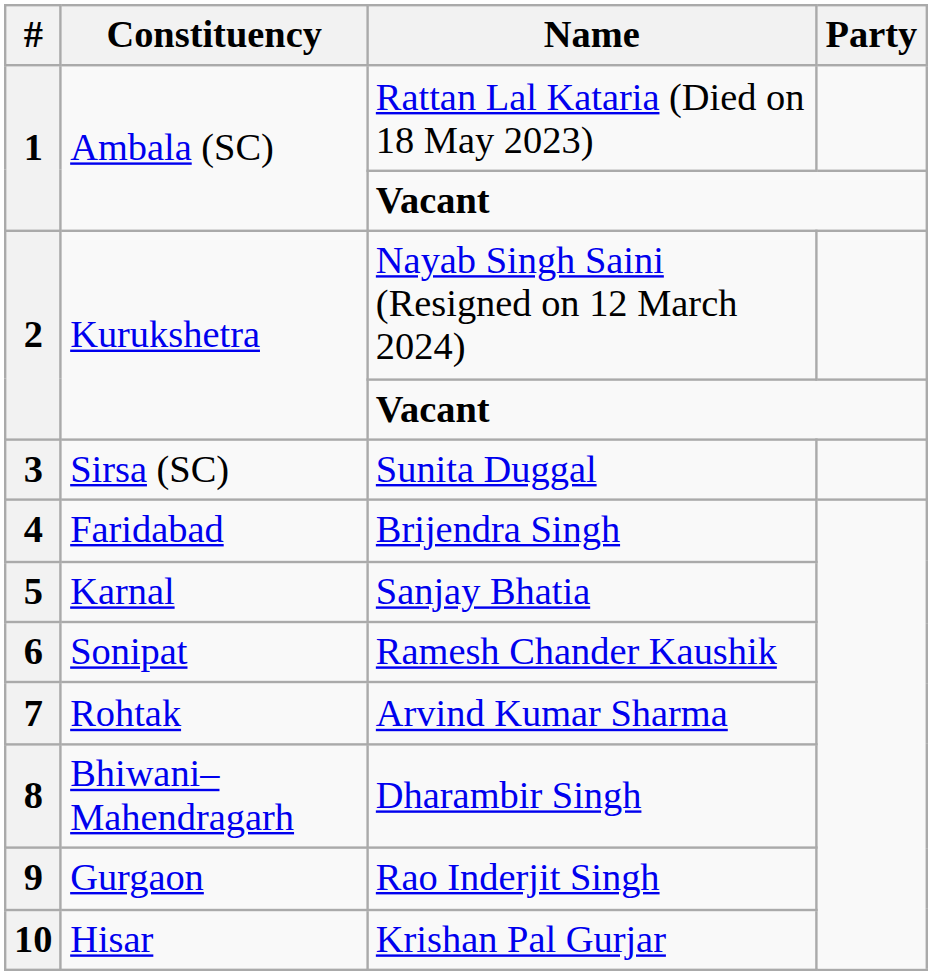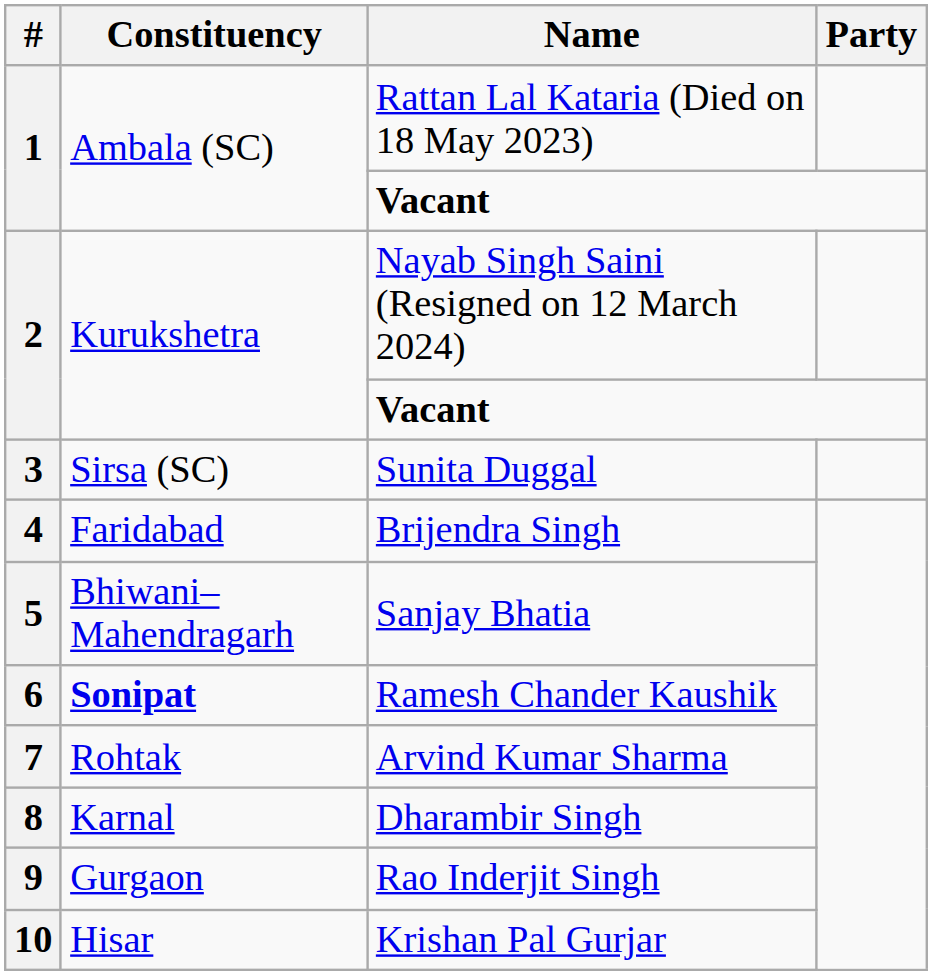 <table class="wikitable sortable">
 <tr>
 <th>#</th>
 <th style="width:120px">Constituency</th>
 <th style="width:180px">Name</th>
 <th colspan=2>Party</th>
 </tr>
 <tr>
 <th rowspan=2>1</th>
 <td rowspan=2><a href='#'>Ambala</a> (SC)</td>
 <td><a href='#'>Rattan Lal Kataria</a> (Died on 18 May 2023)</td>
 <td></td>
 </tr>
 <tr>
 <td colspan=3><strong>Vacant</strong></td>
 </tr>
 <tr>
 <th rowspan=2>2</th>
 <td rowspan=2><a href='#'>Kurukshetra</a></td>
 <td><a href='#'>Nayab Singh Saini</a> (Resigned on 12 March 2024)</td>
 <td></td>
 </tr>
 <tr>
 <td colspan=3><strong>Vacant</strong></td>
 </tr>
 <tr>
 <th>3</th>
 <td><a href='#'>Sirsa</a> (SC)</td>
 <td><a href='#'>Sunita Duggal</a></td>
 <td></td>
 </tr>
 <tr>
 <th>4</th>
 <td><a href='#'>Faridabad</a></td>
 <td><a href='#'>Brijendra Singh</a></td>
 </tr>
 <tr>
 <th>5</th>
-<td><a href='#'>Karnal</a></td>
+<td><a href='#'>Bhiwani–Mahendragarh</a></td>
 <td><a href='#'>Sanjay Bhatia</a></td>
 </tr>
 <tr>
 <th>6</th>
-<td><a href='#'>Sonipat</a></td>
+<td><strong><a href='#'>Sonipat</a></strong></td>
 <td><a href='#'>Ramesh Chander Kaushik</a></td>
 </tr>
 <tr>
 <th>7</th>
 <td><a href='#'>Rohtak</a></td>
 <td><a href='#'>Arvind Kumar Sharma</a></td>
 </tr>
 <tr>
 <th>8</th>
-<td><a href='#'>Bhiwani–Mahendragarh</a></td>
+<td><a href='#'>Karnal</a></td>
 <td><a href='#'>Dharambir Singh</a></td>
 </tr>
 <tr>
 <th>9</th>
 <td><a href='#'>Gurgaon</a></td>
 <td><a href='#'>Rao Inderjit Singh</a></td>
 </tr>
 <tr>
 <th>10</th>
 <td><a href='#'>Hisar</a></td>
 <td><a href='#'>Krishan Pal Gurjar</a></td>
 </tr>
 <tr>
 </tr>
 </table>
